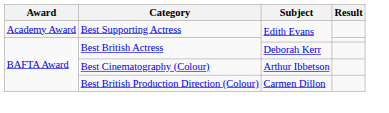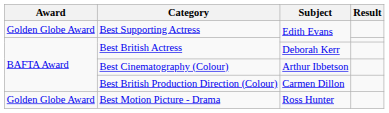 <table class="wikitable">
 <tr>
 <th>Award</th>
 <th>Category</th>
 <th>Subject</th>
 <th>Result</th>
 </tr>
 <tr>
-<td><a href='#'>Academy Award</a></td>
+<td rowspan=1><a href='#'>Golden Globe Award</a></td>
 <td><a href='#'>Best Supporting Actress</a></td>
 <td rowspan=2><a href='#'>Edith Evans</a></td>
 <td></td>
 </tr>
 <tr>
 <td rowspan=4><a href='#'>BAFTA Award</a></td>
 <td rowspan=2><a href='#'>Best British Actress</a></td>
 <td></td>
 </tr>
 <tr>
 <td><a href='#'>Deborah Kerr</a></td>
 <td></td>
 </tr>
 <tr>
 <td><a href='#'>Best Cinematography (Colour)</a></td>
 <td><a href='#'>Arthur Ibbetson</a></td>
 <td></td>
 </tr>
 <tr>
 <td><a href='#'>Best British Production Direction (Colour)</a></td>
 <td><a href='#'>Carmen Dillon</a></td>
 <td></td>
 </tr>
+<tr>
+<td rowspan=1><a href='#'>Golden Globe Award</a></td>
+<td><a href='#'>Best Motion Picture - Drama</a></td>
+<td><a href='#'>Ross Hunter</a></td>
+<td></td>
+</tr>
 </table>
